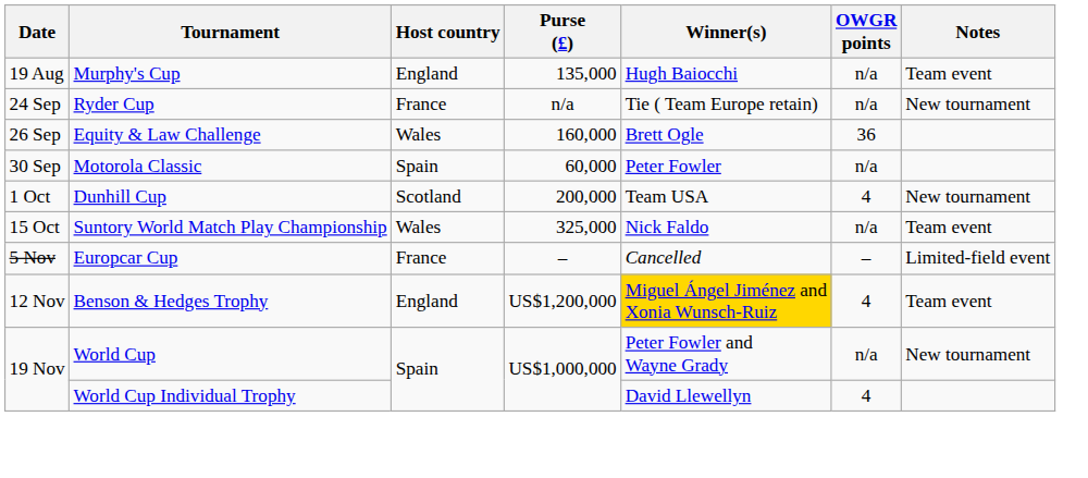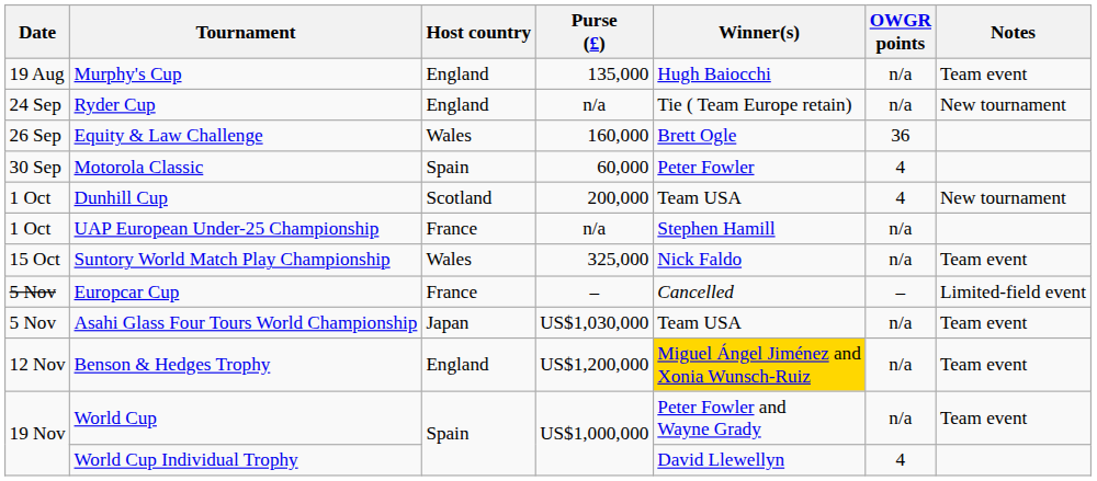 <table class="wikitable" style="font-size:95%">
 <tr>
 <th>Date</th>
 <th>Tournament</th>
 <th>Host country</th>
 <th>Purse<br>(<a href='#'>£</a>)</th>
 <th>Winner(s)</th>
 <th><a href='#'>OWGR</a><br>points</th>
 <th>Notes</th>
 </tr>
 <tr>
 <td>19 Aug</td>
 <td><a href='#'>Murphy's Cup</a></td>
 <td>England</td>
 <td align=right>135,000</td>
 <td> <a href='#'>Hugh Baiocchi</a></td>
 <td align=center>n/a</td>
 <td>Team event</td>
 </tr>
 <tr>
 <td>24 Sep</td>
 <td><a href='#'>Ryder Cup</a></td>
-<td>France</td>
+<td>England</td>
 <td align=center>n/a</td>
 <td>Tie ( Team Europe retain)</td>
 <td align=center>n/a</td>
 <td>New tournament</td>
 </tr>
 <tr>
 <td>26 Sep</td>
 <td><a href='#'>Equity & Law Challenge</a></td>
 <td>Wales</td>
 <td align=right>160,000</td>
 <td> <a href='#'>Brett Ogle</a></td>
 <td align=center>36</td>
 <td></td>
 </tr>
 <tr>
 <td>30 Sep</td>
 <td><a href='#'>Motorola Classic</a></td>
 <td>Spain</td>
 <td align=right>60,000</td>
 <td> <a href='#'>Peter Fowler</a></td>
-<td align=center>n/a</td>
+<td align=center>4</td>
 <td></td>
 </tr>
 <tr>
 <td>1 Oct</td>
 <td><a href='#'>Dunhill Cup</a></td>
 <td>Scotland</td>
 <td align=right>200,000</td>
 <td> Team USA</td>
 <td align=center>4</td>
 <td>New tournament</td>
+</tr>
+<tr>
+<td>1 Oct</td>
+<td><a href='#'>UAP European Under-25 Championship</a></td>
+<td>France</td>
+<td align=center>n/a</td>
+<td> <a href='#'>Stephen Hamill</a></td>
+<td align=center>n/a</td>
+<td></td>
 </tr>
 <tr>
 <td>15 Oct</td>
 <td><a href='#'>Suntory World Match Play Championship</a></td>
 <td>Wales</td>
 <td align=right>325,000</td>
 <td> <a href='#'>Nick Faldo</a></td>
 <td align=center>n/a</td>
 <td>Team event</td>
 </tr>
 <tr>
 <td><s>5 Nov</s></td>
 <td><a href='#'>Europcar Cup</a></td>
 <td>France</td>
 <td align=center>–</td>
 <td><em>Cancelled</em></td>
 <td align=center>–</td>
 <td>Limited-field event</td>
 </tr>
 <tr>
+<td>5 Nov</td>
+<td><a href='#'>Asahi Glass Four Tours World Championship</a></td>
+<td>Japan</td>
+<td align=right>US$1,030,000</td>
+<td> Team USA</td>
+<td align=center>n/a</td>
+<td>Team event</td>
+</tr>
+<tr>
 <td>12 Nov</td>
 <td><a href='#'>Benson & Hedges Trophy</a></td>
 <td>England</td>
 <td align=right>US$1,200,000</td>
 <td style="background: gold;"> <a href='#'>Miguel Ángel Jiménez</a> and<br> <a href='#'>Xonia Wunsch-Ruiz</a></td>
-<td align=center>4</td>
+<td align=center>n/a</td>
 <td>Team event</td>
 </tr>
 <tr>
 <td rowspan=2>19 Nov</td>
 <td><a href='#'>World Cup</a></td>
 <td rowspan=2>Spain</td>
 <td rowspan=2 align=right>US$1,000,000</td>
 <td> <a href='#'>Peter Fowler</a> and<br> <a href='#'>Wayne Grady</a></td>
 <td align=center>n/a</td>
-<td>New tournament</td>
+<td>Team event</td>
 </tr>
 <tr>
 <td><a href='#'>World Cup Individual Trophy</a></td>
 <td> <a href='#'>David Llewellyn</a></td>
 <td align=center>4</td>
 <td></td>
 </tr>
 </table>
